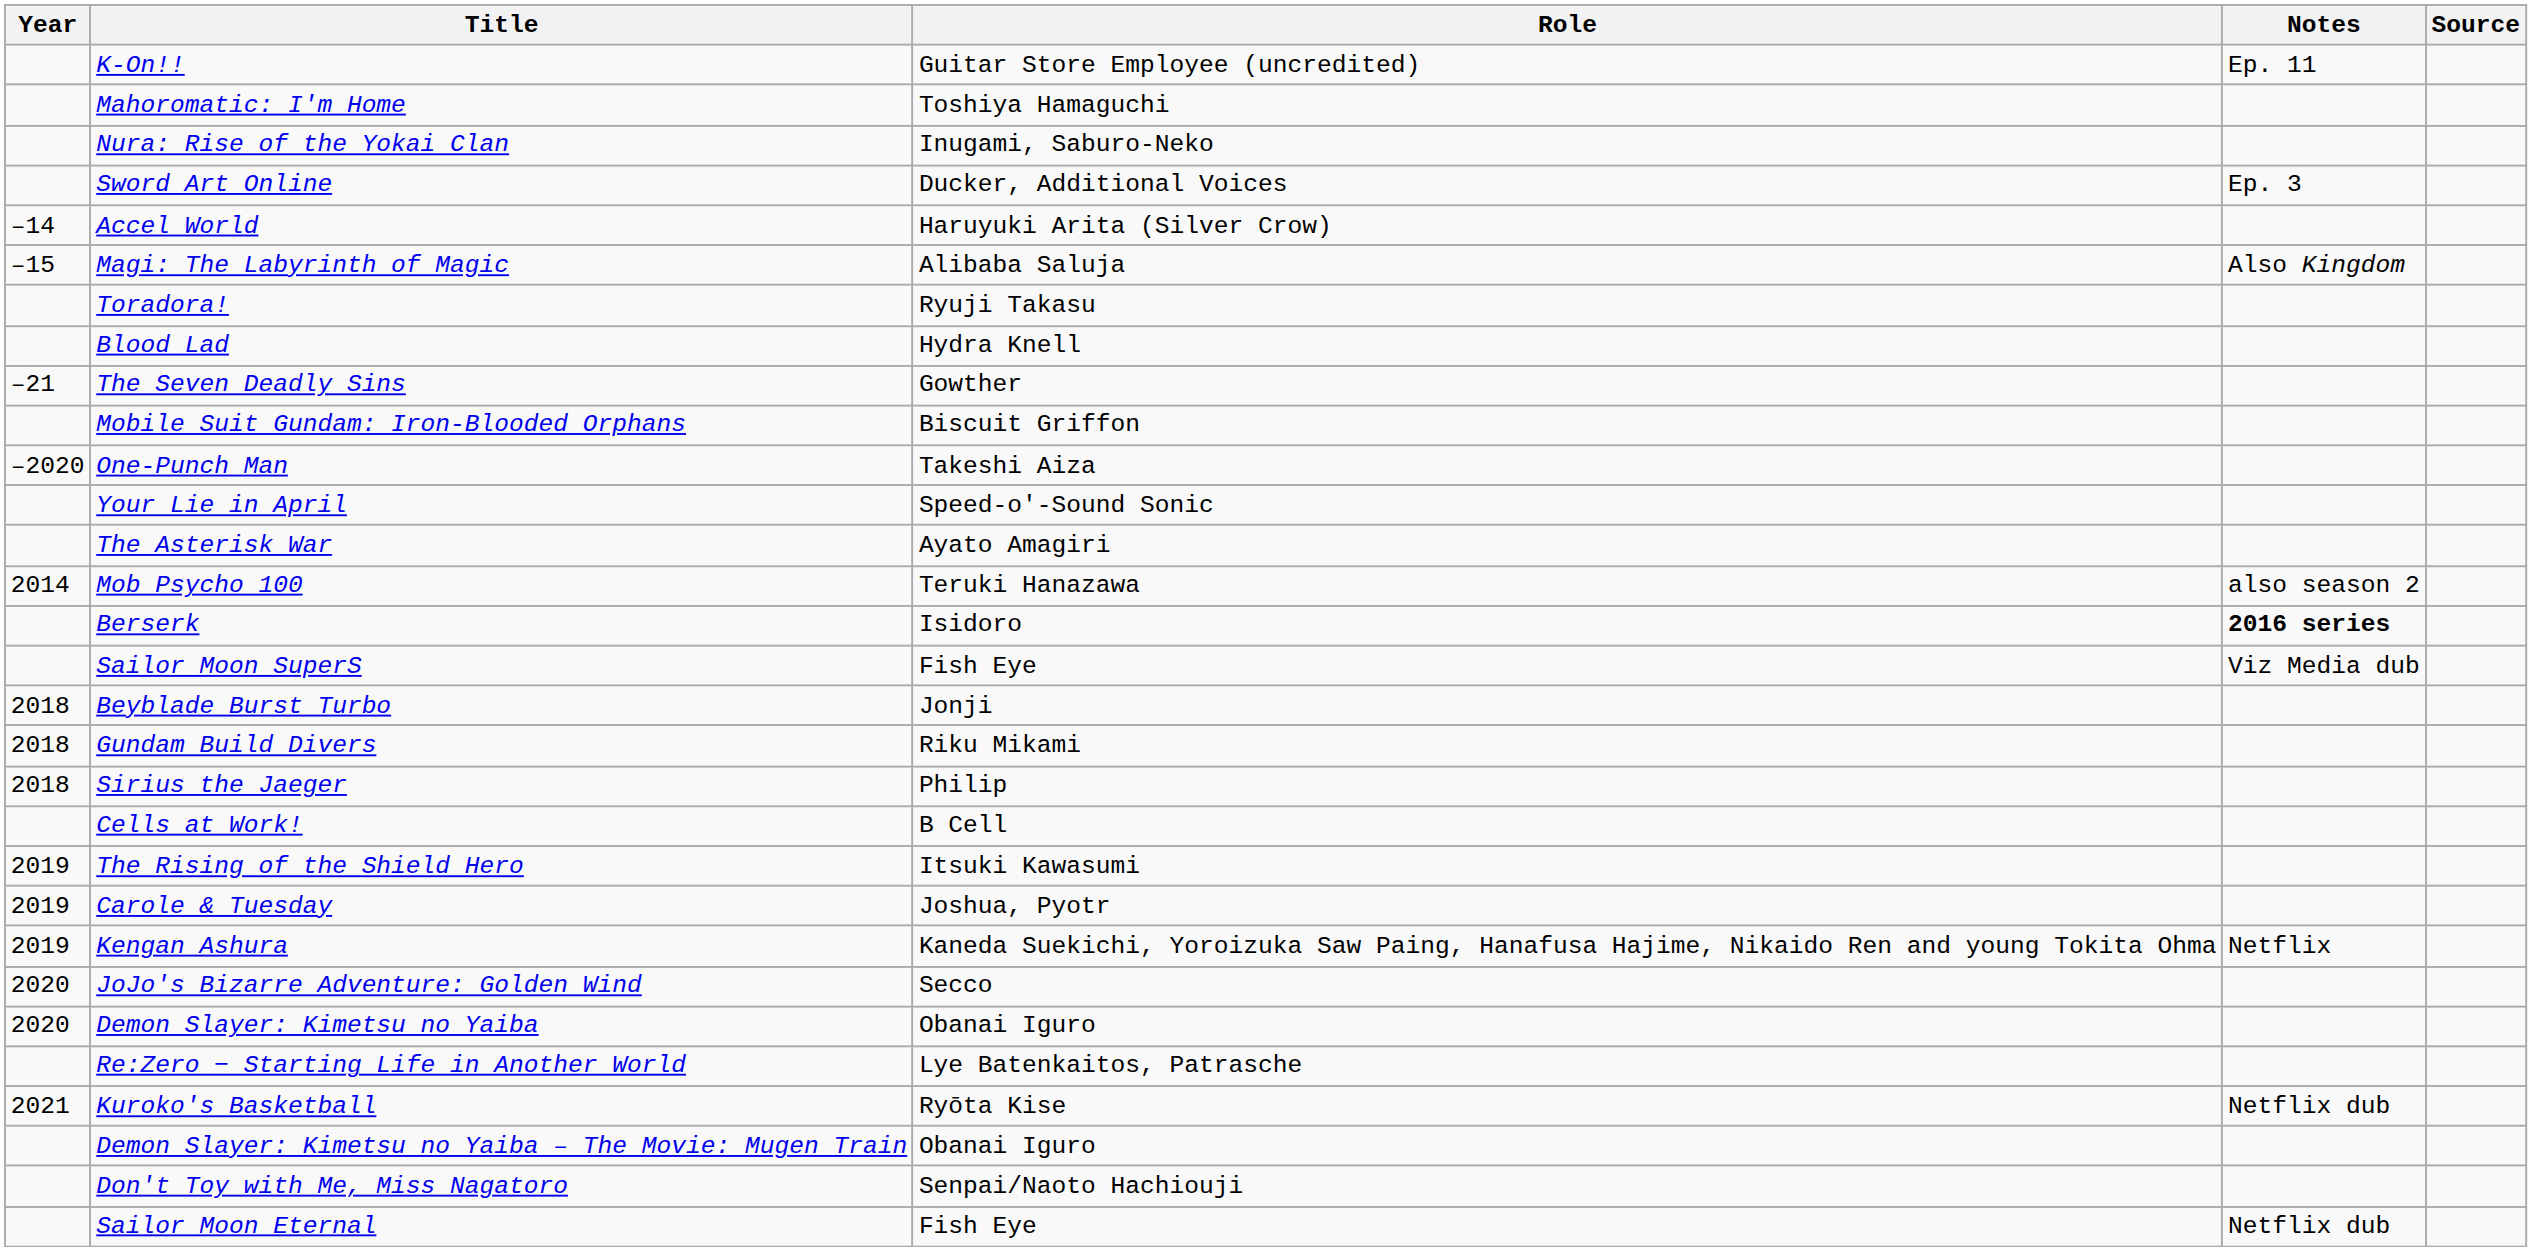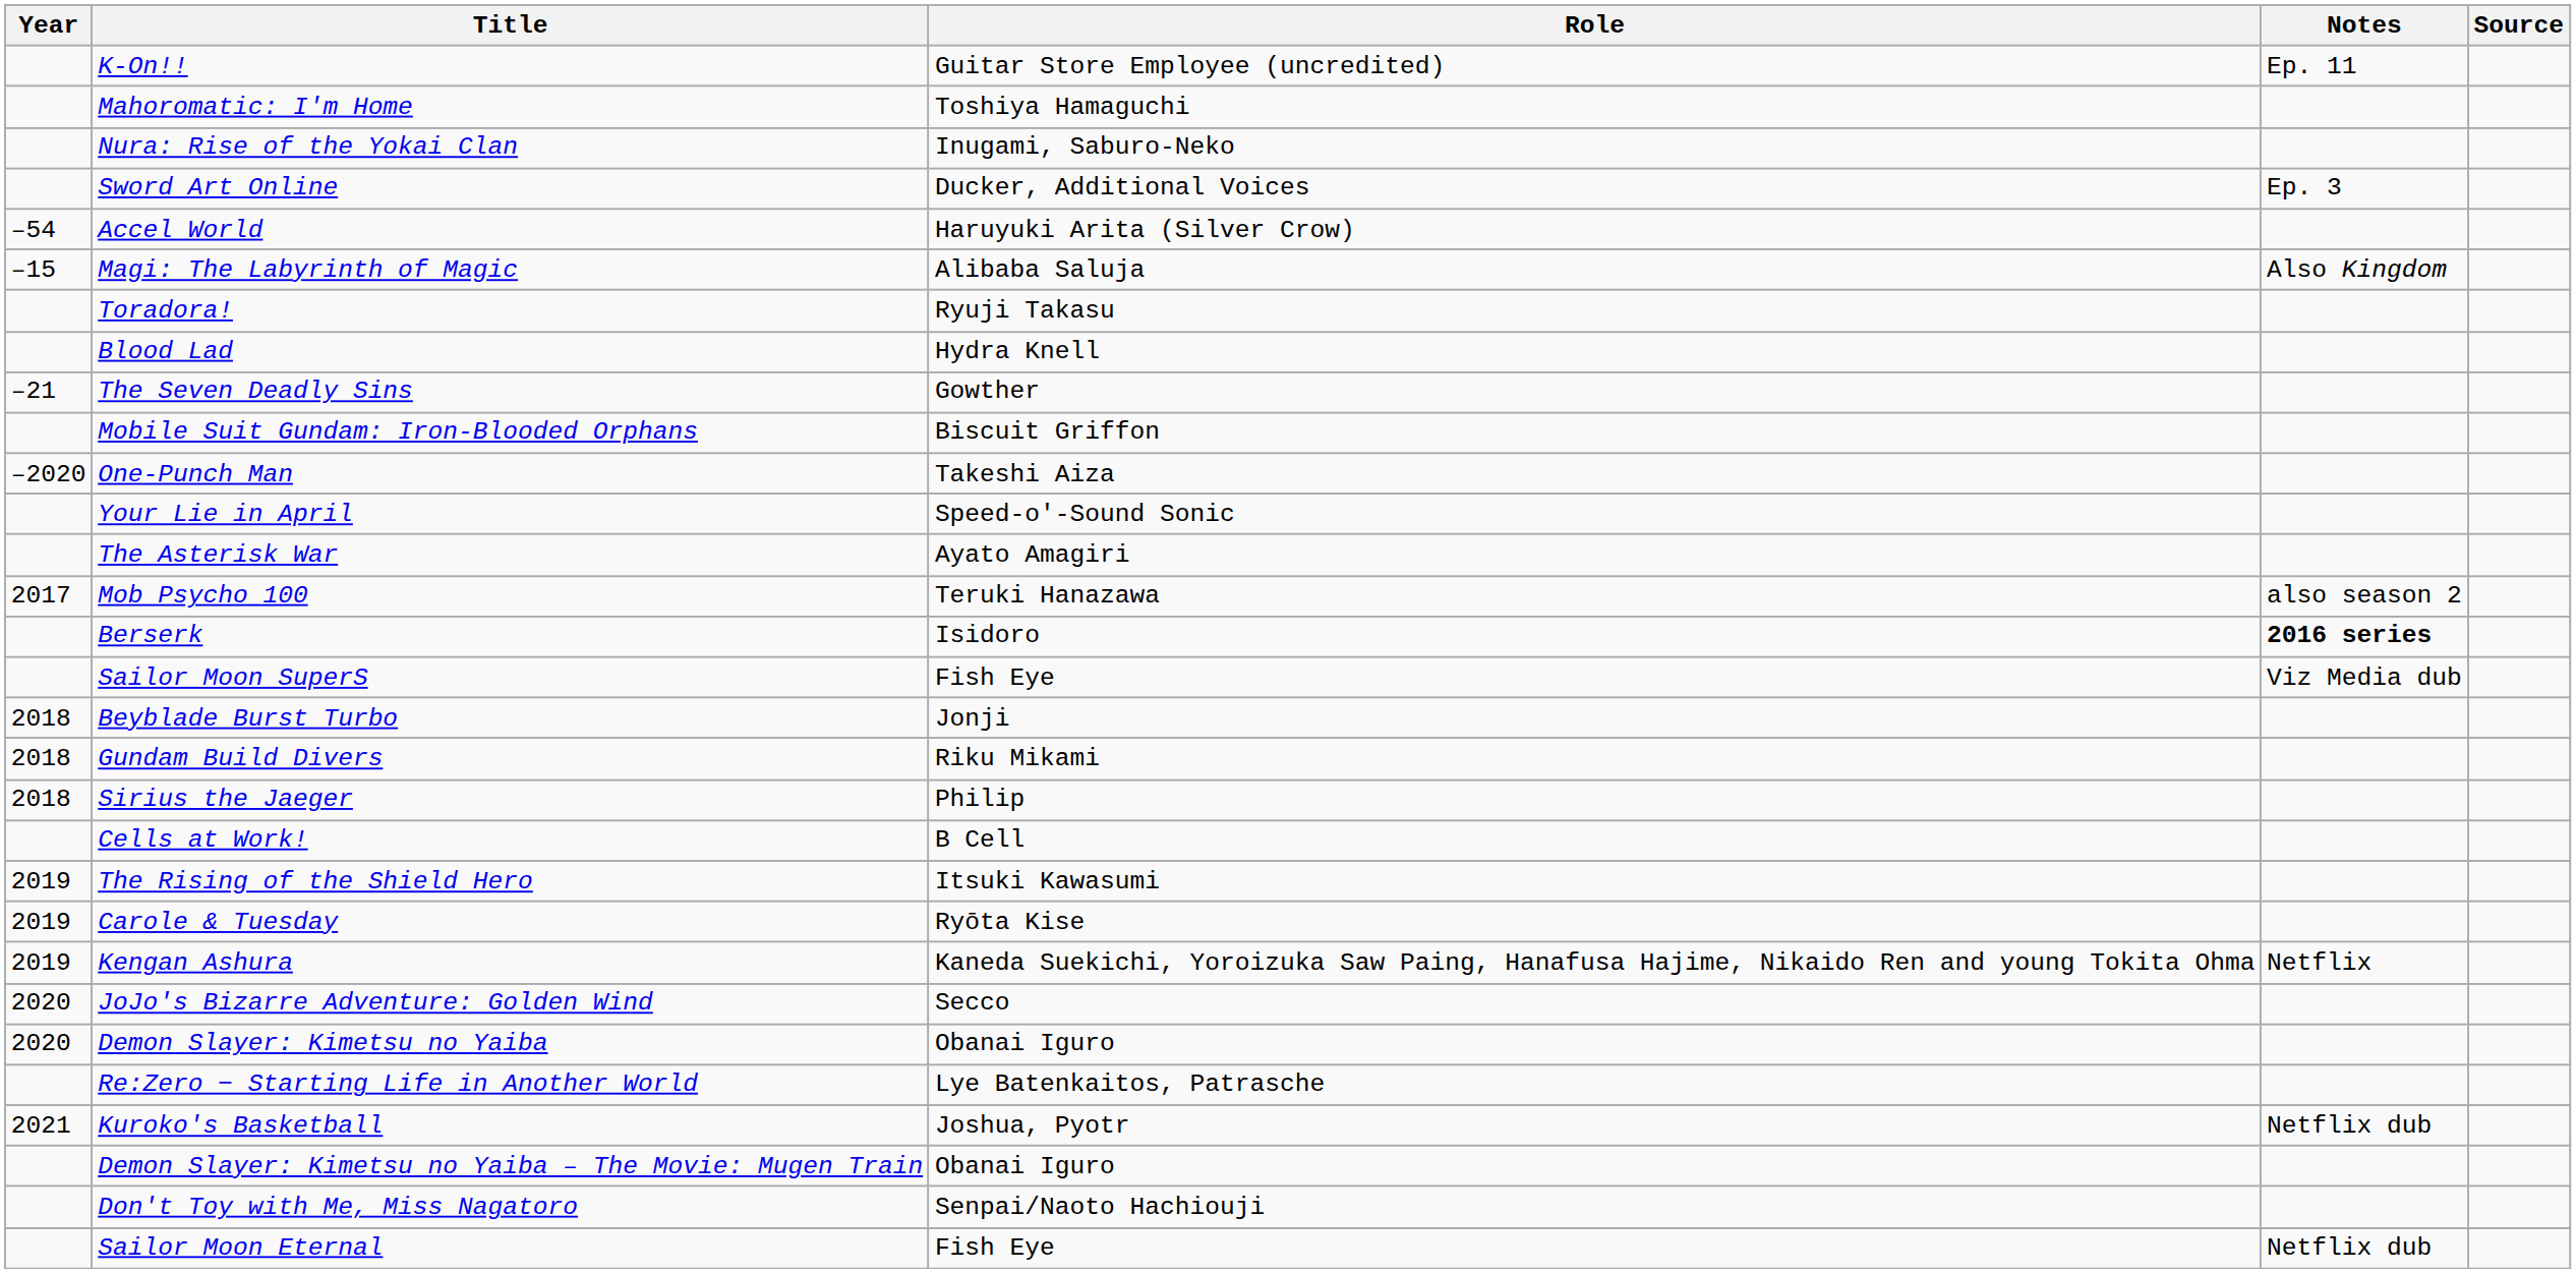 <table class="wikitable sortable plainrowheaders">
 <tr>
 <th>Year</th>
 <th>Title</th>
 <th>Role</th>
 <th>Notes</th>
 <th>Source</th>
 </tr>
 <tr>
 <td></td>
 <td><em><a href='#'>K-On!!</a></em></td>
 <td>Guitar Store Employee (uncredited)</td>
 <td>Ep. 11</td>
 <td></td>
 </tr>
 <tr>
 <td></td>
 <td><em><a href='#'>Mahoromatic: I'm Home</a></em></td>
 <td>Toshiya Hamaguchi</td>
 <td></td>
 <td></td>
 </tr>
 <tr>
 <td></td>
 <td><em><a href='#'>Nura: Rise of the Yokai Clan</a></em></td>
 <td>Inugami, Saburo-Neko</td>
 <td></td>
 <td></td>
 </tr>
 <tr>
 <td></td>
 <td><em><a href='#'>Sword Art Online</a></em></td>
 <td>Ducker, Additional Voices</td>
 <td>Ep. 3</td>
 <td></td>
 </tr>
 <tr>
-<td>–14</td>
+<td>–54</td>
 <td><em><a href='#'>Accel World</a></em></td>
 <td>Haruyuki Arita (Silver Crow)</td>
 <td></td>
 <td></td>
 </tr>
 <tr>
 <td>–15</td>
 <td><em><a href='#'>Magi: The Labyrinth of Magic</a></em></td>
 <td>Alibaba Saluja</td>
 <td>Also <em>Kingdom</em></td>
 <td></td>
 </tr>
 <tr>
 <td></td>
 <td><em><a href='#'>Toradora!</a></em></td>
 <td>Ryuji Takasu</td>
 <td></td>
 <td></td>
 </tr>
 <tr>
 <td></td>
 <td><em><a href='#'>Blood Lad</a></em></td>
 <td>Hydra Knell</td>
 <td></td>
 <td></td>
 </tr>
 <tr>
 <td>–21</td>
 <td><em><a href='#'>The Seven Deadly Sins</a></em></td>
 <td>Gowther</td>
 <td></td>
 <td></td>
 </tr>
 <tr>
 <td></td>
 <td><em><a href='#'>Mobile Suit Gundam: Iron-Blooded Orphans</a></em></td>
 <td>Biscuit Griffon</td>
 <td></td>
 <td></td>
 </tr>
 <tr>
 <td>–2020</td>
 <td><em><a href='#'>One-Punch Man</a></em></td>
 <td>Takeshi Aiza</td>
 <td></td>
 <td></td>
 </tr>
 <tr>
 <td></td>
 <td><em><a href='#'>Your Lie in April</a></em></td>
 <td>Speed-o'-Sound Sonic</td>
 <td></td>
 <td></td>
 </tr>
 <tr>
 <td></td>
 <td><em><a href='#'>The Asterisk War</a></em></td>
 <td>Ayato Amagiri</td>
 <td></td>
 <td></td>
 </tr>
 <tr>
-<td>2014</td>
+<td>2017</td>
 <td><em><a href='#'>Mob Psycho 100</a></em></td>
 <td>Teruki Hanazawa</td>
 <td>also season 2</td>
 <td></td>
 </tr>
 <tr>
 <td></td>
 <td><em><a href='#'>Berserk</a></em></td>
 <td>Isidoro</td>
 <td><strong>2016 series</strong></td>
 <td></td>
 </tr>
 <tr>
 <td></td>
 <td><em><a href='#'>Sailor Moon SuperS</a></em></td>
 <td>Fish Eye</td>
 <td>Viz Media dub</td>
 <td></td>
 </tr>
 <tr>
 <td>2018</td>
 <td><em><a href='#'>Beyblade Burst Turbo</a></em></td>
 <td>Jonji</td>
 <td></td>
 <td></td>
 </tr>
 <tr>
 <td>2018</td>
 <td><em><a href='#'>Gundam Build Divers</a></em></td>
 <td>Riku Mikami</td>
 <td></td>
 <td></td>
 </tr>
 <tr>
 <td>2018</td>
 <td><em><a href='#'>Sirius the Jaeger</a></em></td>
 <td>Philip</td>
 <td></td>
 <td></td>
 </tr>
 <tr>
 <td></td>
 <td><em><a href='#'>Cells at Work!</a></em></td>
 <td>B Cell</td>
 <td></td>
 <td></td>
 </tr>
 <tr>
 <td>2019</td>
 <td><em><a href='#'>The Rising of the Shield Hero</a></em></td>
 <td>Itsuki Kawasumi</td>
 <td></td>
 <td></td>
 </tr>
 <tr>
 <td>2019</td>
 <td><em><a href='#'>Carole & Tuesday</a></em></td>
-<td>Joshua, Pyotr</td>
+<td>Ryōta Kise</td>
 <td></td>
 <td></td>
 </tr>
 <tr>
 <td>2019</td>
 <td><em><a href='#'>Kengan Ashura</a></em></td>
 <td>Kaneda Suekichi, Yoroizuka Saw Paing, Hanafusa Hajime, Nikaido Ren and young Tokita Ohma</td>
 <td>Netflix</td>
 <td></td>
 </tr>
 <tr>
 <td>2020</td>
 <td><em><a href='#'>JoJo's Bizarre Adventure: Golden Wind</a></em></td>
 <td>Secco</td>
 <td></td>
 <td></td>
 </tr>
 <tr>
 <td>2020</td>
 <td><em><a href='#'>Demon Slayer: Kimetsu no Yaiba</a></em></td>
 <td>Obanai Iguro</td>
 <td></td>
 <td></td>
 </tr>
 <tr>
 <td></td>
 <td><em><a href='#'>Re:Zero − Starting Life in Another World</a></em></td>
 <td>Lye Batenkaitos, Patrasche</td>
 <td></td>
 <td></td>
 </tr>
 <tr>
 <td>2021</td>
 <td><em><a href='#'>Kuroko's Basketball</a></em></td>
-<td>Ryōta Kise</td>
+<td>Joshua, Pyotr</td>
 <td>Netflix dub</td>
 <td></td>
 </tr>
 <tr>
 <td></td>
 <td><em><a href='#'>Demon Slayer: Kimetsu no Yaiba – The Movie: Mugen Train</a></em></td>
 <td>Obanai Iguro</td>
 <td></td>
 <td></td>
 </tr>
 <tr>
 <td></td>
 <td><em><a href='#'>Don't Toy with Me, Miss Nagatoro</a></em></td>
 <td>Senpai/Naoto Hachiouji</td>
 <td></td>
 <td></td>
 </tr>
 <tr>
 <td></td>
 <td><em><a href='#'>Sailor Moon Eternal</a></em></td>
 <td>Fish Eye</td>
 <td>Netflix dub</td>
 <td></td>
 </tr>
 </table>
